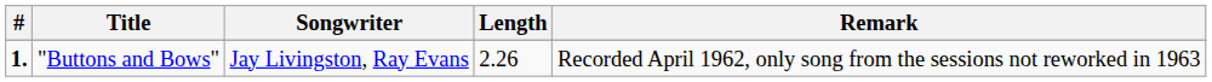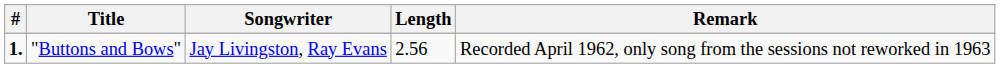 <table class="wikitable">
 <tr>
 <th>#</th>
 <th>Title</th>
 <th>Songwriter</th>
 <th>Length</th>
 <th>Remark</th>
 </tr>
 <tr bgcolor="#ebf5ff">
 </tr>
 <tr>
 <td><strong>1.</strong></td>
 <td>"<a href='#'>Buttons and Bows</a>"</td>
 <td><a href='#'>Jay Livingston</a>, <a href='#'>Ray Evans</a></td>
-<td>2.26</td>
+<td>2.56</td>
 <td>Recorded April 1962, only song from the sessions not reworked in 1963</td>
 </tr>
 </table>
